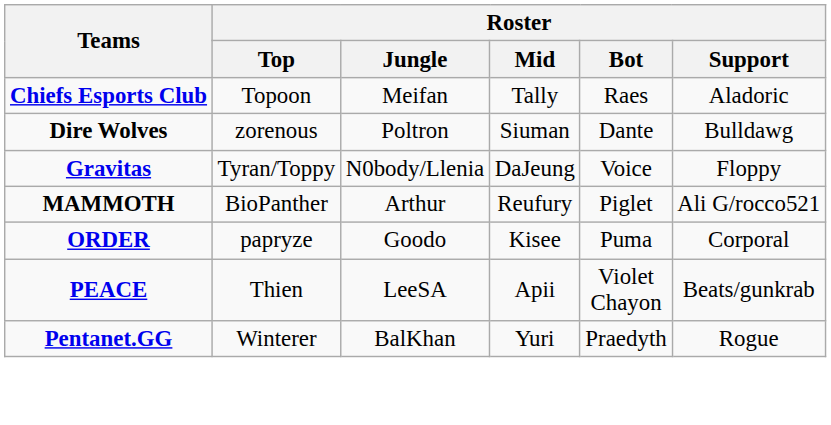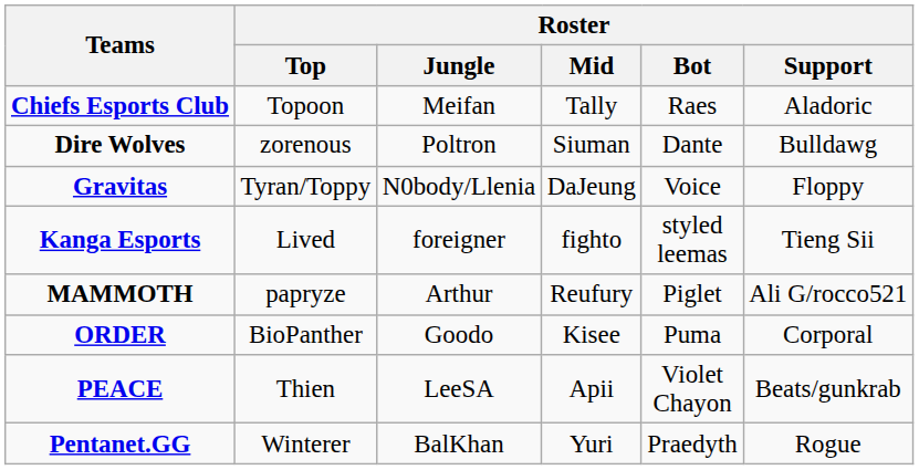 <table class="wikitable sortable" style="text-align:center">
 <tr>
 <th rowspan="2">Teams</th>
 <th colspan="5">Roster</th>
 </tr>
 <tr>
 <th>Top</th>
 <th>Jungle</th>
 <th>Mid</th>
 <th>Bot</th>
 <th>Support</th>
 </tr>
 <tr>
 <td><strong><a href='#'>Chiefs Esports Club</a></strong></td>
 <td> Topoon</td>
 <td> Meifan</td>
 <td> Tally</td>
 <td> Raes</td>
 <td> Aladoric</td>
 </tr>
 <tr>
 <td><strong>Dire Wolves</strong></td>
 <td> zorenous</td>
 <td> Poltron</td>
 <td> Siuman</td>
 <td> Dante</td>
 <td> Bulldawg</td>
 </tr>
 <tr>
 <td><strong><a href='#'>Gravitas</a></strong></td>
 <td> Tyran/Toppy</td>
 <td> N0body/Llenia</td>
 <td> DaJeung</td>
 <td> Voice</td>
 <td> Floppy</td>
 </tr>
 <tr>
+<td><strong><a href='#'>Kanga Esports</a></strong></td>
+<td> Lived</td>
+<td> foreigner</td>
+<td> fighto</td>
+<td> styled <br> leemas</td>
+<td> Tieng Sii</td>
+</tr>
+<tr>
 <td><strong>MAMMOTH</strong></td>
-<td> BioPanther</td>
+<td> papryze</td>
 <td> Arthur</td>
 <td> Reufury</td>
 <td> Piglet</td>
 <td> Ali G/rocco521</td>
 </tr>
 <tr>
 <td><strong><a href='#'>ORDER</a></strong></td>
-<td> papryze</td>
+<td> BioPanther</td>
 <td> Goodo</td>
 <td> Kisee</td>
 <td> Puma</td>
 <td> Corporal</td>
 </tr>
 <tr>
 <td><strong><a href='#'>PEACE</a></strong></td>
 <td> Thien</td>
 <td> LeeSA</td>
 <td> Apii</td>
 <td> Violet<br>Chayon</td>
 <td> Beats/gunkrab</td>
 </tr>
 <tr>
 <td><strong><a href='#'>Pentanet.GG</a></strong></td>
 <td> Winterer</td>
 <td> BalKhan</td>
 <td> Yuri</td>
 <td> Praedyth</td>
 <td> Rogue</td>
 </tr>
 </table>
